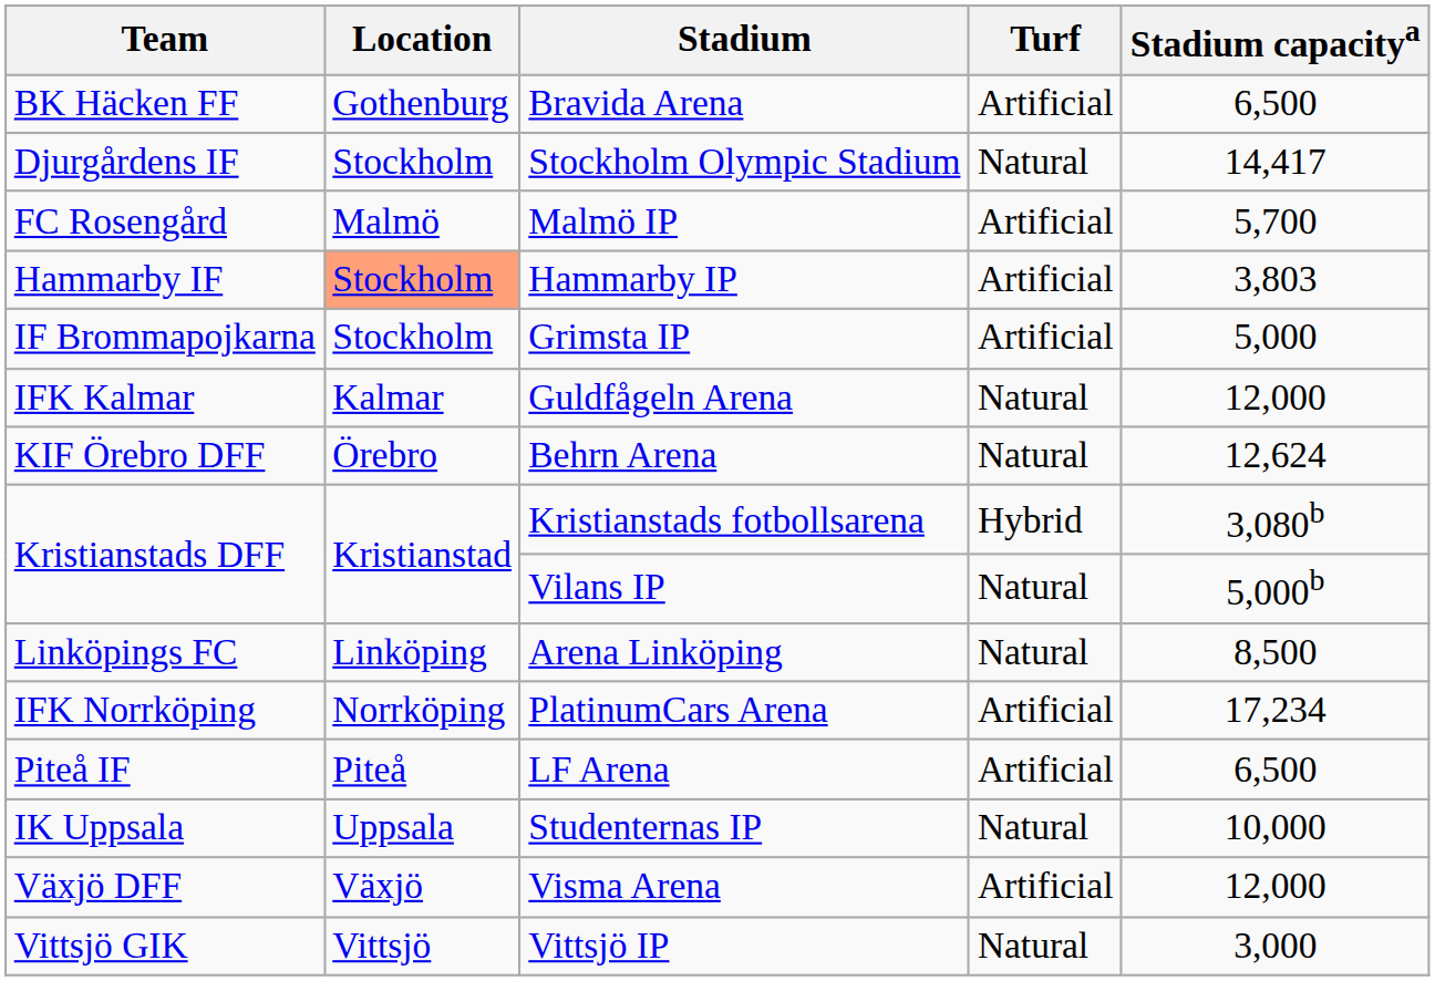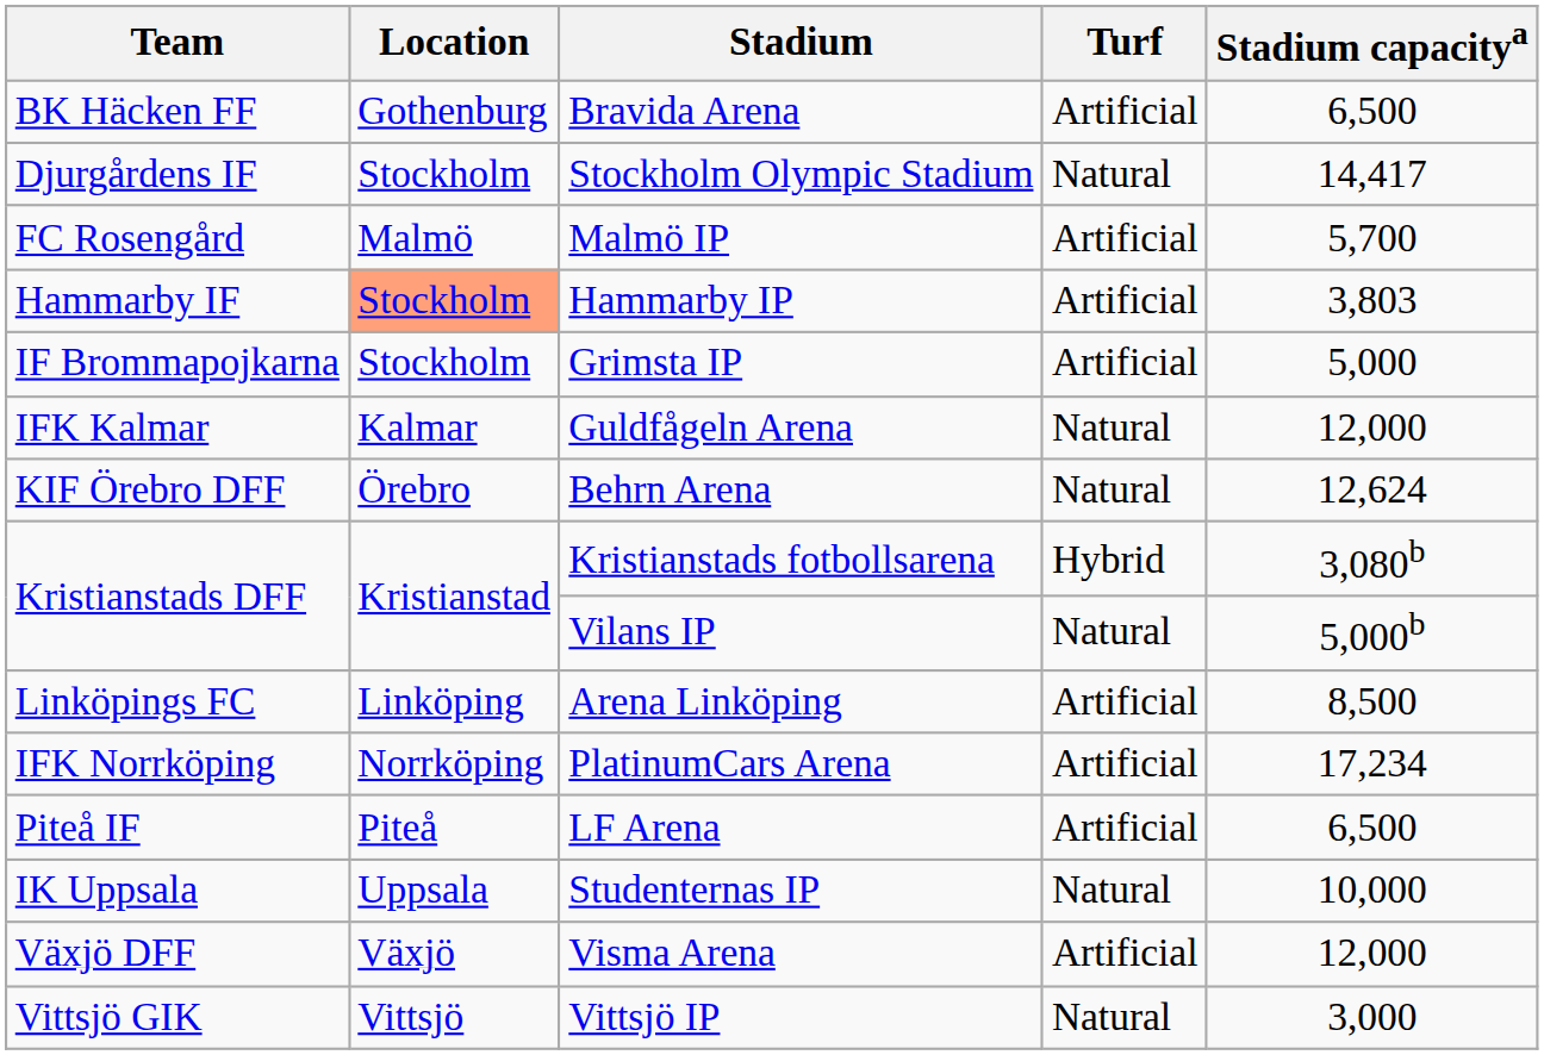 <table class="wikitable sortable" style="text-align: left;">
 <tr>
 <th>Team</th>
 <th>Location</th>
 <th>Stadium</th>
 <th>Turf</th>
 <th>Stadium capacity<sup>a</sup></th>
 </tr>
 <tr>
 <td><a href='#'>BK Häcken FF</a></td>
 <td><a href='#'>Gothenburg</a></td>
 <td><a href='#'>Bravida Arena</a></td>
 <td>Artificial</td>
 <td align="center">6,500</td>
 </tr>
 <tr>
 <td><a href='#'>Djurgårdens IF</a></td>
 <td><a href='#'>Stockholm</a></td>
 <td><a href='#'>Stockholm Olympic Stadium</a></td>
 <td>Natural</td>
 <td align="center">14,417</td>
 </tr>
 <tr>
 <td><a href='#'>FC Rosengård</a></td>
 <td><a href='#'>Malmö</a></td>
 <td><a href='#'>Malmö IP</a></td>
 <td>Artificial</td>
 <td align="center">5,700</td>
 </tr>
 <tr>
 <td><a href='#'>Hammarby IF</a></td>
 <td style="background: lightsalmon;"><a href='#'>Stockholm</a></td>
 <td><a href='#'>Hammarby IP</a></td>
 <td>Artificial</td>
 <td align="center">3,803</td>
 </tr>
 <tr>
 <td><a href='#'>IF Brommapojkarna</a></td>
 <td><a href='#'>Stockholm</a></td>
 <td><a href='#'>Grimsta IP</a></td>
 <td>Artificial</td>
 <td align="center">5,000</td>
 </tr>
 <tr>
 <td><a href='#'>IFK Kalmar</a></td>
 <td><a href='#'>Kalmar</a></td>
 <td><a href='#'>Guldfågeln Arena</a></td>
 <td>Natural</td>
 <td align="center">12,000</td>
 </tr>
 <tr>
 <td><a href='#'>KIF Örebro DFF</a></td>
 <td><a href='#'>Örebro</a></td>
 <td><a href='#'>Behrn Arena</a></td>
 <td>Natural</td>
 <td align="center">12,624</td>
 </tr>
 <tr>
 <td rowspan=2><a href='#'>Kristianstads DFF</a></td>
 <td rowspan=2><a href='#'>Kristianstad</a></td>
 <td><a href='#'>Kristianstads fotbollsarena</a></td>
 <td>Hybrid</td>
 <td align="center">3,080<sup>b</sup></td>
 </tr>
 <tr>
 <td><a href='#'>Vilans IP</a></td>
 <td>Natural</td>
 <td align="center">5,000<sup>b</sup></td>
 </tr>
 <tr>
 <td><a href='#'>Linköpings FC</a></td>
 <td><a href='#'>Linköping</a></td>
 <td><a href='#'>Arena Linköping</a></td>
-<td>Natural</td>
+<td>Artificial</td>
 <td align="center">8,500</td>
 </tr>
 <tr>
 <td><a href='#'>IFK Norrköping</a></td>
 <td><a href='#'>Norrköping</a></td>
 <td><a href='#'>PlatinumCars Arena</a></td>
 <td>Artificial</td>
 <td align="center">17,234</td>
 </tr>
 <tr>
 <td><a href='#'>Piteå IF</a></td>
 <td><a href='#'>Piteå</a></td>
 <td><a href='#'>LF Arena</a></td>
 <td>Artificial</td>
 <td align="center">6,500</td>
 </tr>
 <tr>
 <td><a href='#'>IK Uppsala</a></td>
 <td><a href='#'>Uppsala</a></td>
 <td><a href='#'>Studenternas IP</a></td>
 <td>Natural</td>
 <td align="center">10,000</td>
 </tr>
 <tr>
 <td><a href='#'>Växjö DFF</a></td>
 <td><a href='#'>Växjö</a></td>
 <td><a href='#'>Visma Arena</a></td>
 <td>Artificial</td>
 <td align="center">12,000</td>
 </tr>
 <tr>
 <td><a href='#'>Vittsjö GIK</a></td>
 <td><a href='#'>Vittsjö</a></td>
 <td><a href='#'>Vittsjö IP</a></td>
 <td>Natural</td>
 <td align="center">3,000</td>
 </tr>
 </table>
